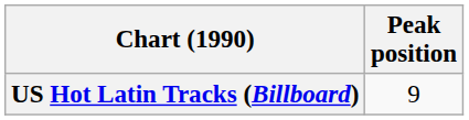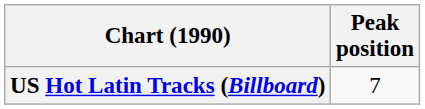 <table class="wikitable plainrowheaders" style="text-align:center">
 <tr>
 <th scope="col">Chart (1990)</th>
 <th scope="col">Peak<br>position</th>
 </tr>
 <tr>
 <th scope="row">US <a href='#'>Hot Latin Tracks</a> (<em><a href='#'>Billboard</a></em>)</th>
-<td>9</td>
+<td>7</td>
 </tr>
 </table>
